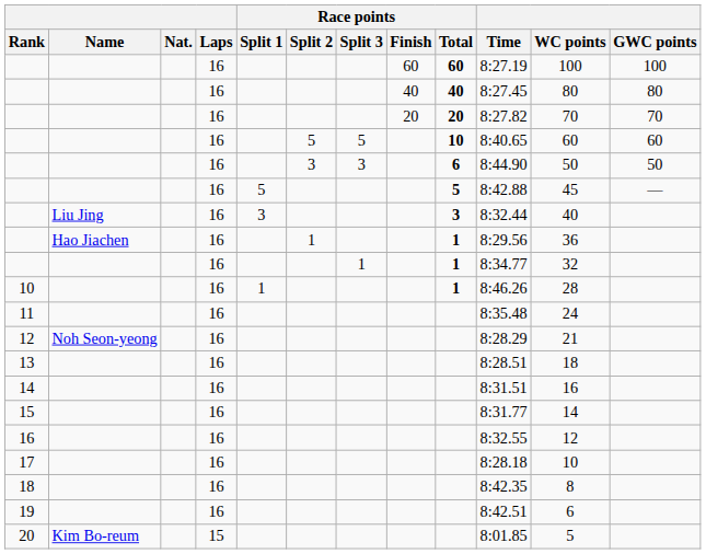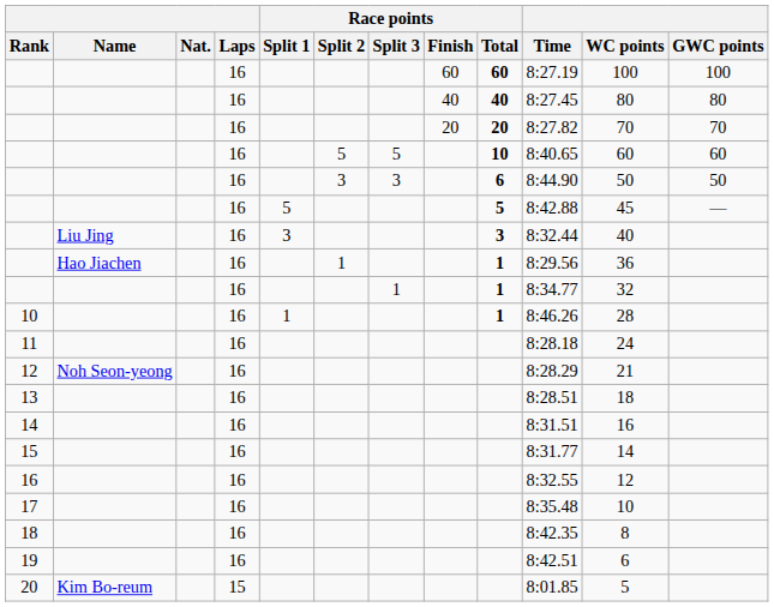 <table class="wikitable sortable" style="text-align:center">
 <tr>
 <th colspan=4></th>
 <th colspan=5>Race points</th>
 <th colspan=3></th>
 </tr>
 <tr>
 <th>Rank</th>
 <th>Name</th>
 <th>Nat.</th>
 <th>Laps</th>
 <th>Split 1</th>
 <th>Split 2</th>
 <th>Split 3</th>
 <th>Finish</th>
 <th>Total</th>
 <th>Time</th>
 <th>WC points</th>
 <th>GWC points</th>
 </tr>
 <tr>
 <td></td>
 <td align=left></td>
 <td></td>
 <td>16</td>
 <td></td>
 <td></td>
 <td></td>
 <td>60</td>
 <td><strong>60</strong></td>
 <td>8:27.19</td>
 <td>100</td>
 <td>100</td>
 </tr>
 <tr>
 <td></td>
 <td align=left></td>
 <td></td>
 <td>16</td>
 <td></td>
 <td></td>
 <td></td>
 <td>40</td>
 <td><strong>40</strong></td>
 <td>8:27.45</td>
 <td>80</td>
 <td>80</td>
 </tr>
 <tr>
 <td></td>
 <td align=left></td>
 <td></td>
 <td>16</td>
 <td></td>
 <td></td>
 <td></td>
 <td>20</td>
 <td><strong>20</strong></td>
 <td>8:27.82</td>
 <td>70</td>
 <td>70</td>
 </tr>
 <tr>
 <td></td>
 <td align=left></td>
 <td></td>
 <td>16</td>
 <td></td>
 <td>5</td>
 <td>5</td>
 <td></td>
 <td><strong>10</strong></td>
 <td>8:40.65</td>
 <td>60</td>
 <td>60</td>
 </tr>
 <tr>
 <td></td>
 <td align=left></td>
 <td></td>
 <td>16</td>
 <td></td>
 <td>3</td>
 <td>3</td>
 <td></td>
 <td><strong>6</strong></td>
 <td>8:44.90</td>
 <td>50</td>
 <td>50</td>
 </tr>
 <tr>
 <td></td>
 <td align=left></td>
 <td></td>
 <td>16</td>
 <td>5</td>
 <td></td>
 <td></td>
 <td></td>
 <td><strong>5</strong></td>
 <td>8:42.88</td>
 <td>45</td>
 <td>—</td>
 </tr>
 <tr>
 <td></td>
 <td align=left><a href='#'>Liu Jing</a></td>
 <td></td>
 <td>16</td>
 <td>3</td>
 <td></td>
 <td></td>
 <td></td>
 <td><strong>3</strong></td>
 <td>8:32.44</td>
 <td>40</td>
 <td></td>
 </tr>
 <tr>
 <td></td>
 <td align=left><a href='#'>Hao Jiachen</a></td>
 <td></td>
 <td>16</td>
 <td></td>
 <td>1</td>
 <td></td>
 <td></td>
 <td><strong>1</strong></td>
 <td>8:29.56</td>
 <td>36</td>
 <td></td>
 </tr>
 <tr>
 <td></td>
 <td align=left></td>
 <td></td>
 <td>16</td>
 <td></td>
 <td></td>
 <td>1</td>
 <td></td>
 <td><strong>1</strong></td>
 <td>8:34.77</td>
 <td>32</td>
 <td></td>
 </tr>
 <tr>
 <td>10</td>
 <td align=left></td>
 <td></td>
 <td>16</td>
 <td>1</td>
 <td></td>
 <td></td>
 <td></td>
 <td><strong>1</strong></td>
 <td>8:46.26</td>
 <td>28</td>
 <td></td>
 </tr>
 <tr>
 <td>11</td>
 <td align=left></td>
 <td></td>
 <td>16</td>
 <td></td>
 <td></td>
 <td></td>
 <td></td>
 <td></td>
-<td>8:35.48</td>
+<td>8:28.18</td>
 <td>24</td>
 <td></td>
 </tr>
 <tr>
 <td>12</td>
 <td align=left><a href='#'>Noh Seon-yeong</a></td>
 <td></td>
 <td>16</td>
 <td></td>
 <td></td>
 <td></td>
 <td></td>
 <td></td>
 <td>8:28.29</td>
 <td>21</td>
 <td></td>
 </tr>
 <tr>
 <td>13</td>
 <td align=left></td>
 <td></td>
 <td>16</td>
 <td></td>
 <td></td>
 <td></td>
 <td></td>
 <td></td>
 <td>8:28.51</td>
 <td>18</td>
 <td></td>
 </tr>
 <tr>
 <td>14</td>
 <td align=left></td>
 <td></td>
 <td>16</td>
 <td></td>
 <td></td>
 <td></td>
 <td></td>
 <td></td>
 <td>8:31.51</td>
 <td>16</td>
 <td></td>
 </tr>
 <tr>
 <td>15</td>
 <td align=left></td>
 <td></td>
 <td>16</td>
 <td></td>
 <td></td>
 <td></td>
 <td></td>
 <td></td>
 <td>8:31.77</td>
 <td>14</td>
 <td></td>
 </tr>
 <tr>
 <td>16</td>
 <td align=left></td>
 <td></td>
 <td>16</td>
 <td></td>
 <td></td>
 <td></td>
 <td></td>
 <td></td>
 <td>8:32.55</td>
 <td>12</td>
 <td></td>
 </tr>
 <tr>
 <td>17</td>
 <td align=left></td>
 <td></td>
 <td>16</td>
 <td></td>
 <td></td>
 <td></td>
 <td></td>
 <td></td>
-<td>8:28.18</td>
+<td>8:35.48</td>
 <td>10</td>
 <td></td>
 </tr>
 <tr>
 <td>18</td>
 <td align=left></td>
 <td></td>
 <td>16</td>
 <td></td>
 <td></td>
 <td></td>
 <td></td>
 <td></td>
 <td>8:42.35</td>
 <td>8</td>
 <td></td>
 </tr>
 <tr>
 <td>19</td>
 <td align=left></td>
 <td></td>
 <td>16</td>
 <td></td>
 <td></td>
 <td></td>
 <td></td>
 <td></td>
 <td>8:42.51</td>
 <td>6</td>
 <td></td>
 </tr>
 <tr>
 <td>20</td>
 <td align=left><a href='#'>Kim Bo-reum</a></td>
 <td></td>
 <td>15</td>
 <td></td>
 <td></td>
 <td></td>
 <td></td>
 <td></td>
 <td>8:01.85</td>
 <td>5</td>
 <td></td>
 </tr>
 </table>
